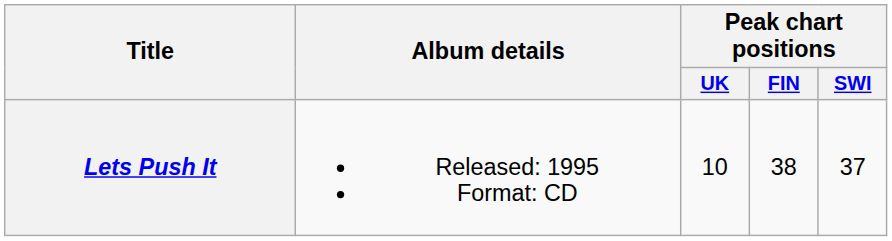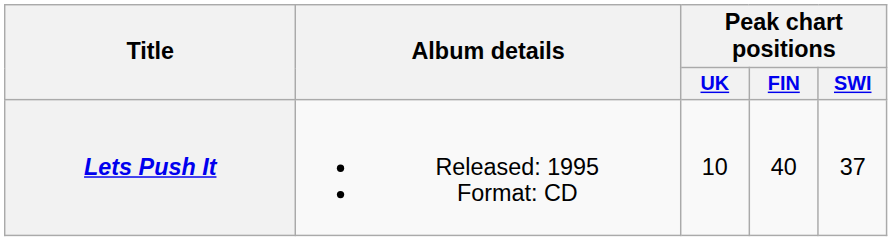 <table class="wikitable plainrowheaders" style="text-align:center;" border="1">
 <tr>
 <th scope="col" rowspan="2" style="width:12em;">Title</th>
 <th scope="col" rowspan="2" style="width:16em;">Album details</th>
 <th scope="col" colspan="3">Peak chart<br>positions</th>
 </tr>
 <tr>
 <th scope="col" style="width:3em; font-size:85%"><a href='#'>UK</a><br></th>
 <th scope="col" style="width:3em; font-size:85%"><a href='#'>FIN</a><br></th>
 <th scope="col" style="width:3em; font-size:85%"><a href='#'>SWI</a><br></th>
 </tr>
 <tr>
 <th scope="row"><em><a href='#'>Lets Push It</a></em></th>
 <td><br><ul><li>Released: 1995</li><li>Format: CD</li></ul></td>
 <td>10</td>
-<td>38</td>
+<td>40</td>
 <td>37</td>
 </tr>
 </table>
